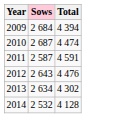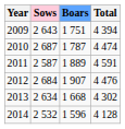 <table class="wikitable">
 <tr>
 <th>Year</th>
 <th style="background:#FFCBDB">Sows</th>
+<th style="background:#5CA4FF">Boars</th>
 <th>Total</th>
 </tr>
 <tr>
 <td>2009</td>
-<td>2 684</td>
+<td>2 643</td>
+<td>1 751</td>
 <td>4 394</td>
 </tr>
 <tr>
 <td>2010</td>
 <td>2 687</td>
+<td>1 787</td>
 <td>4 474</td>
 </tr>
 <tr>
 <td>2011</td>
 <td>2 587</td>
+<td>1 889</td>
 <td>4 591</td>
 </tr>
 <tr>
 <td>2012</td>
-<td>2 643</td>
+<td>2 684</td>
+<td>1 907</td>
 <td>4 476</td>
 </tr>
 <tr>
 <td>2013</td>
 <td>2 634</td>
+<td>1 668</td>
 <td>4 302</td>
 </tr>
 <tr>
 <td>2014</td>
 <td>2 532</td>
+<td>1 596</td>
 <td>4 128</td>
 </tr>
 </table>
